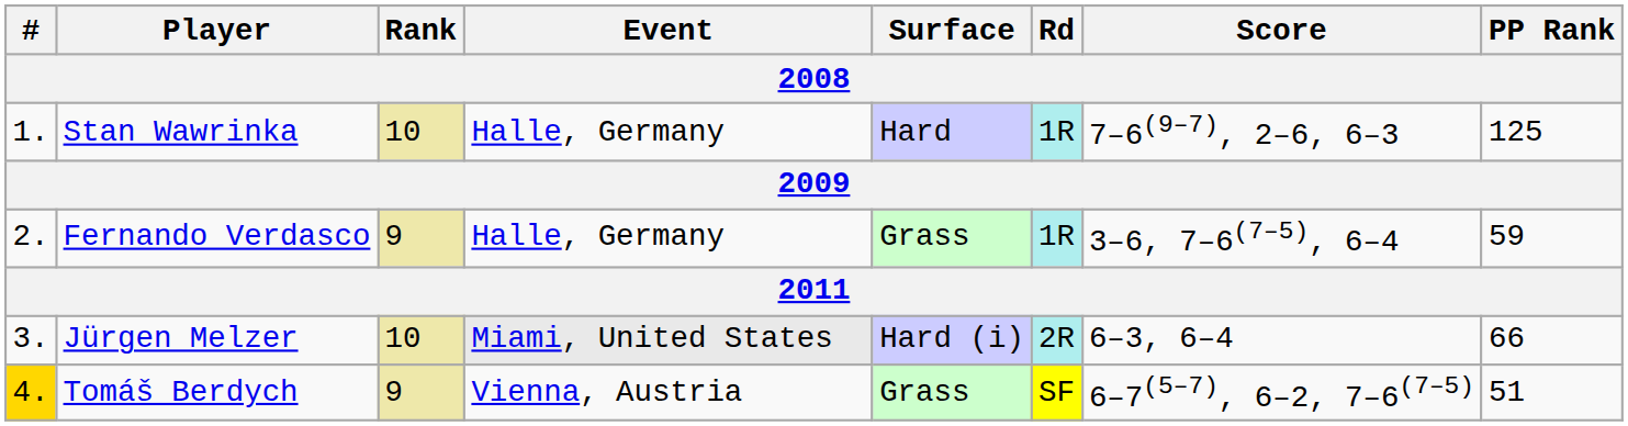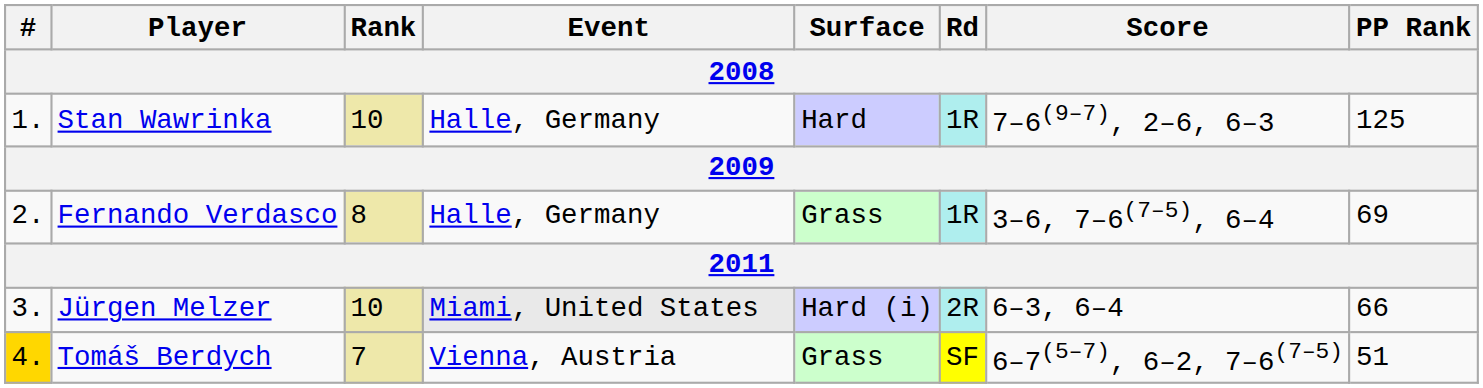 <table class="wikitable sortable">
 <tr>
 <th>#</th>
 <th>Player</th>
 <th>Rank</th>
 <th width=170>Event</th>
 <th>Surface</th>
 <th>Rd</th>
 <th class="unsortable">Score</th>
 <th>PP Rank</th>
 </tr>
 <tr>
 <th colspan=8><a href='#'>2008</a></th>
 </tr>
 <tr>
 <td>1.</td>
 <td> <a href='#'>Stan Wawrinka</a></td>
 <td bgcolor=eee8aa>10</td>
 <td><a href='#'>Halle</a>, Germany</td>
 <td bgcolor=ccccff>Hard</td>
 <td bgcolor=afeeee>1R</td>
 <td>7–6<sup>(9–7)</sup>, 2–6, 6–3</td>
 <td>125</td>
 </tr>
 <tr>
 <th colspan=8><a href='#'>2009</a></th>
 </tr>
 <tr>
 <td>2.</td>
 <td> <a href='#'>Fernando Verdasco</a></td>
-<td bgcolor=eee8aa>9</td>
+<td bgcolor=eee8aa>8</td>
 <td><a href='#'>Halle</a>, Germany</td>
 <td bgcolor=ccffcc>Grass</td>
 <td bgcolor=afeeee>1R</td>
 <td>3–6, 7–6<sup>(7–5)</sup>, 6–4</td>
-<td>59</td>
+<td>69</td>
 </tr>
 <tr>
 <th colspan=8><a href='#'>2011</a></th>
 </tr>
 <tr>
 <td>3.</td>
 <td> <a href='#'>Jürgen Melzer</a></td>
 <td bgcolor=eee8aa>10</td>
 <td bgcolor=e9e9e9><a href='#'>Miami</a>, United States</td>
 <td bgcolor=ccccff>Hard (i)</td>
 <td bgcolor=afeeee>2R</td>
 <td>6–3, 6–4</td>
 <td>66</td>
 </tr>
 <tr>
 <td style="background: gold;">4.</td>
 <td> <a href='#'>Tomáš Berdych</a></td>
-<td bgcolor=eee8aa>9</td>
+<td bgcolor=eee8aa>7</td>
 <td><a href='#'>Vienna</a>, Austria</td>
 <td bgcolor=ccffcc>Grass</td>
 <td bgcolor=yellow>SF</td>
 <td>6–7<sup>(5–7)</sup>, 6–2, 7–6<sup>(7–5)</sup></td>
 <td>51</td>
 </tr>
 </table>
